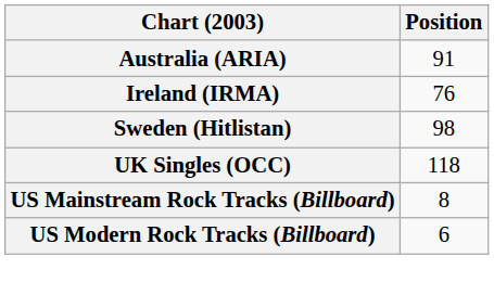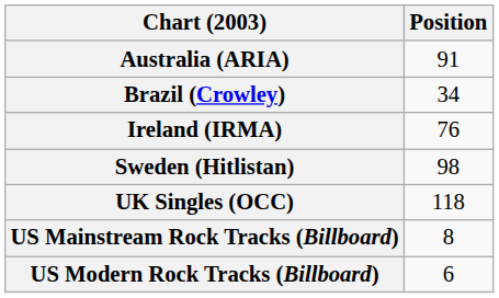 <table class="wikitable sortable plainrowheaders" style="text-align:center">
 <tr>
 <th>Chart (2003)</th>
 <th>Position</th>
 </tr>
 <tr>
 <th scope="row">Australia (ARIA)</th>
 <td>91</td>
+</tr>
+<tr>
+<th scope="row">Brazil (<a href='#'>Crowley</a>)</th>
+<td>34</td>
 </tr>
 <tr>
 <th scope="row">Ireland (IRMA)</th>
 <td>76</td>
 </tr>
 <tr>
 <th scope="row">Sweden (Hitlistan)</th>
 <td>98</td>
 </tr>
 <tr>
 <th scope="row">UK Singles (OCC)</th>
 <td>118</td>
 </tr>
 <tr>
 <th scope="row">US Mainstream Rock Tracks (<em>Billboard</em>)</th>
 <td>8</td>
 </tr>
 <tr>
 <th scope="row">US Modern Rock Tracks (<em>Billboard</em>)</th>
 <td>6</td>
 </tr>
 </table>
